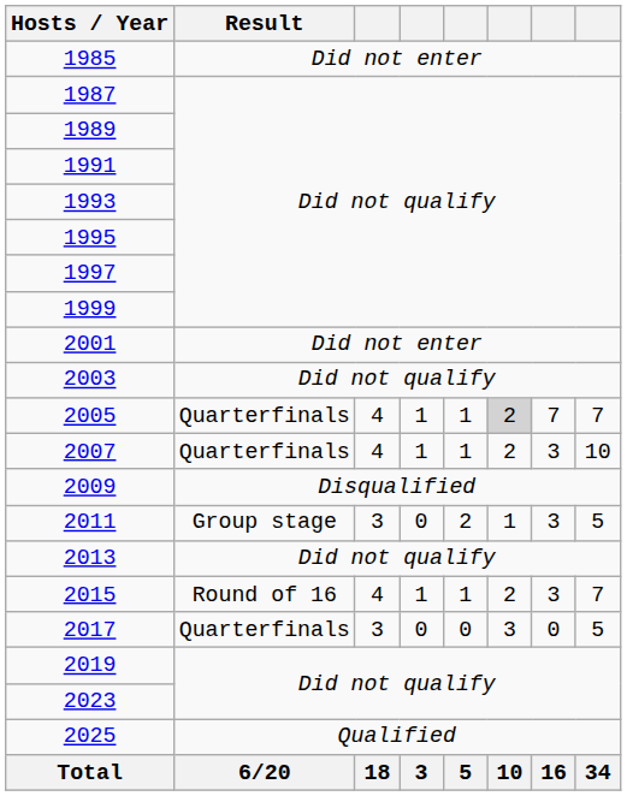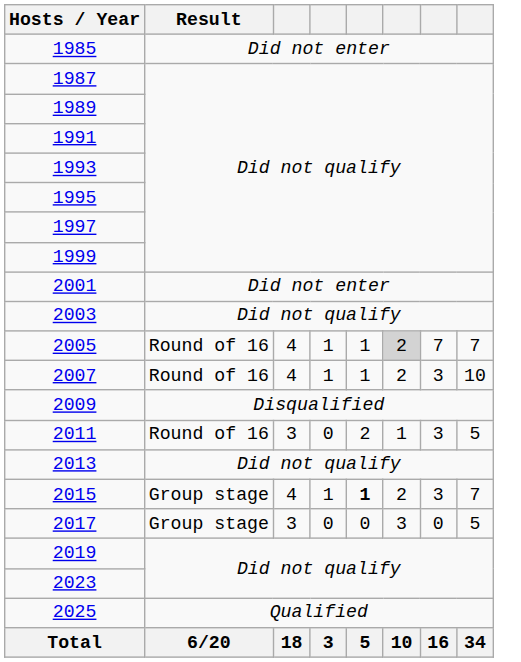 <table class="wikitable" style="text-align: center;">
 <tr>
 <th>Hosts / Year</th>
 <th>Result</th>
 <th width=20></th>
 <th width=20></th>
 <th width=20></th>
 <th width=20></th>
 <th width=20></th>
 <th width=20></th>
 </tr>
 <tr>
 <td> <a href='#'>1985</a></td>
 <td colspan=7><em>Did not enter</em></td>
 </tr>
 <tr>
 <td> <a href='#'>1987</a></td>
 <td colspan=7 rowspan=7><em>Did not qualify</em></td>
 </tr>
 <tr>
 <td> <a href='#'>1989</a></td>
 </tr>
 <tr>
 <td> <a href='#'>1991</a></td>
 </tr>
 <tr>
 <td> <a href='#'>1993</a></td>
 </tr>
 <tr>
 <td> <a href='#'>1995</a></td>
 </tr>
 <tr>
 <td> <a href='#'>1997</a></td>
 </tr>
 <tr>
 <td> <a href='#'>1999</a></td>
 </tr>
 <tr>
 <td> <a href='#'>2001</a></td>
 <td colspan=7><em>Did not enter</em></td>
 </tr>
 <tr>
 <td> <a href='#'>2003</a></td>
 <td colspan=7><em>Did not qualify</em></td>
 </tr>
 <tr>
 <td> <a href='#'>2005</a></td>
-<td>Quarterfinals</td>
+<td>Round of 16</td>
 <td>4</td>
 <td>1</td>
 <td>1</td>
 <td style="background: lightgrey;">2</td>
 <td>7</td>
 <td>7</td>
 </tr>
 <tr>
 <td> <a href='#'>2007</a></td>
-<td>Quarterfinals</td>
+<td>Round of 16</td>
 <td>4</td>
 <td>1</td>
 <td>1</td>
 <td>2</td>
 <td>3</td>
 <td>10</td>
 </tr>
 <tr>
 <td> <a href='#'>2009</a></td>
 <td colspan=7><em>Disqualified</em></td>
 </tr>
 <tr>
 <td> <a href='#'>2011</a></td>
-<td>Group stage</td>
+<td>Round of 16</td>
 <td>3</td>
 <td>0</td>
 <td>2</td>
 <td>1</td>
 <td>3</td>
 <td>5</td>
 </tr>
 <tr>
 <td> <a href='#'>2013</a></td>
 <td colspan=7><em>Did not qualify</em></td>
 </tr>
 <tr>
 <td> <a href='#'>2015</a></td>
-<td>Round of 16</td>
+<td>Group stage</td>
 <td>4</td>
 <td>1</td>
-<td>1</td>
+<td><strong>1</strong></td>
 <td>2</td>
 <td>3</td>
 <td>7</td>
 </tr>
 <tr>
 <td> <a href='#'>2017</a></td>
-<td>Quarterfinals</td>
+<td>Group stage</td>
 <td>3</td>
 <td>0</td>
 <td>0</td>
 <td>3</td>
 <td>0</td>
 <td>5</td>
 </tr>
 <tr>
 <td> <a href='#'>2019</a></td>
 <td rowspan=2 colspan=7><em>Did not qualify</em></td>
 </tr>
 <tr>
 <td> <a href='#'>2023</a></td>
 </tr>
 <tr>
 <td> <a href='#'>2025</a></td>
 <td colspan=7><em>Qualified</em></td>
 </tr>
 <tr>
 <th><strong>Total</strong></th>
 <th>6/20</th>
 <th>18</th>
 <th>3</th>
 <th>5</th>
 <th>10</th>
 <th>16</th>
 <th>34</th>
 </tr>
 </table>
